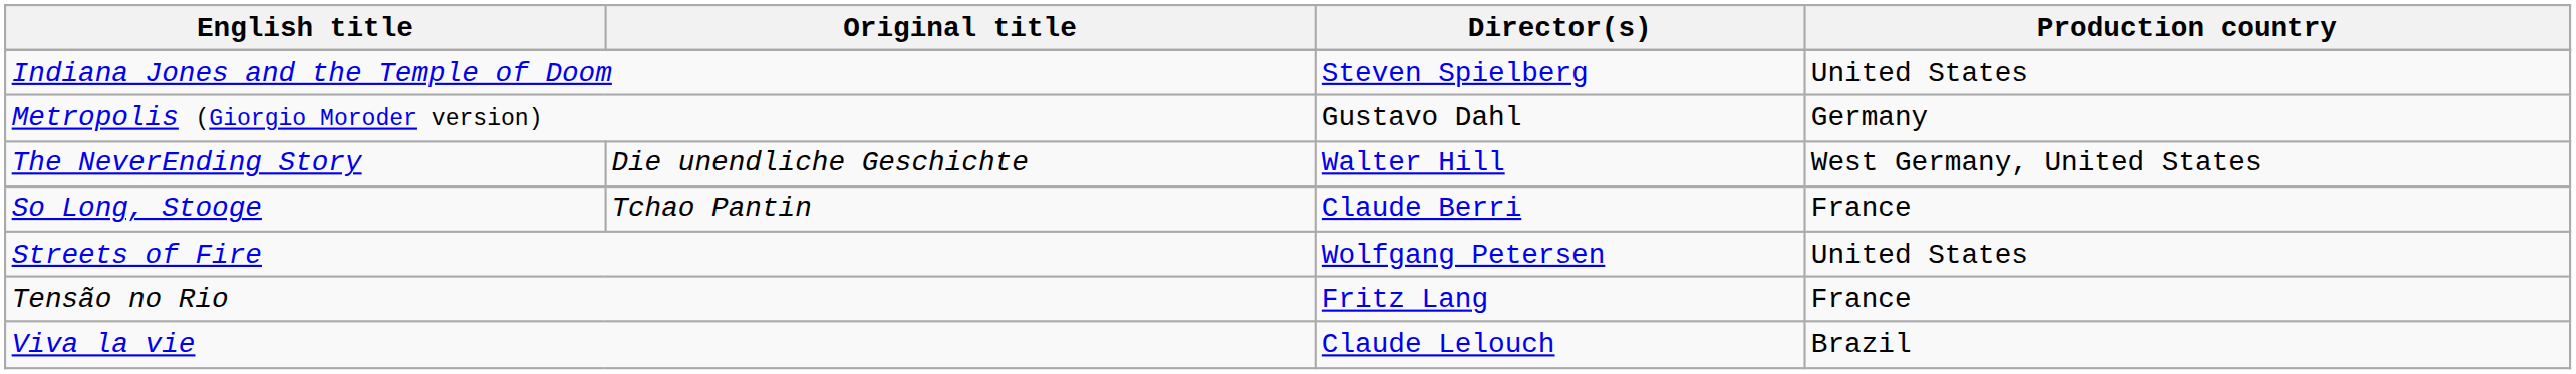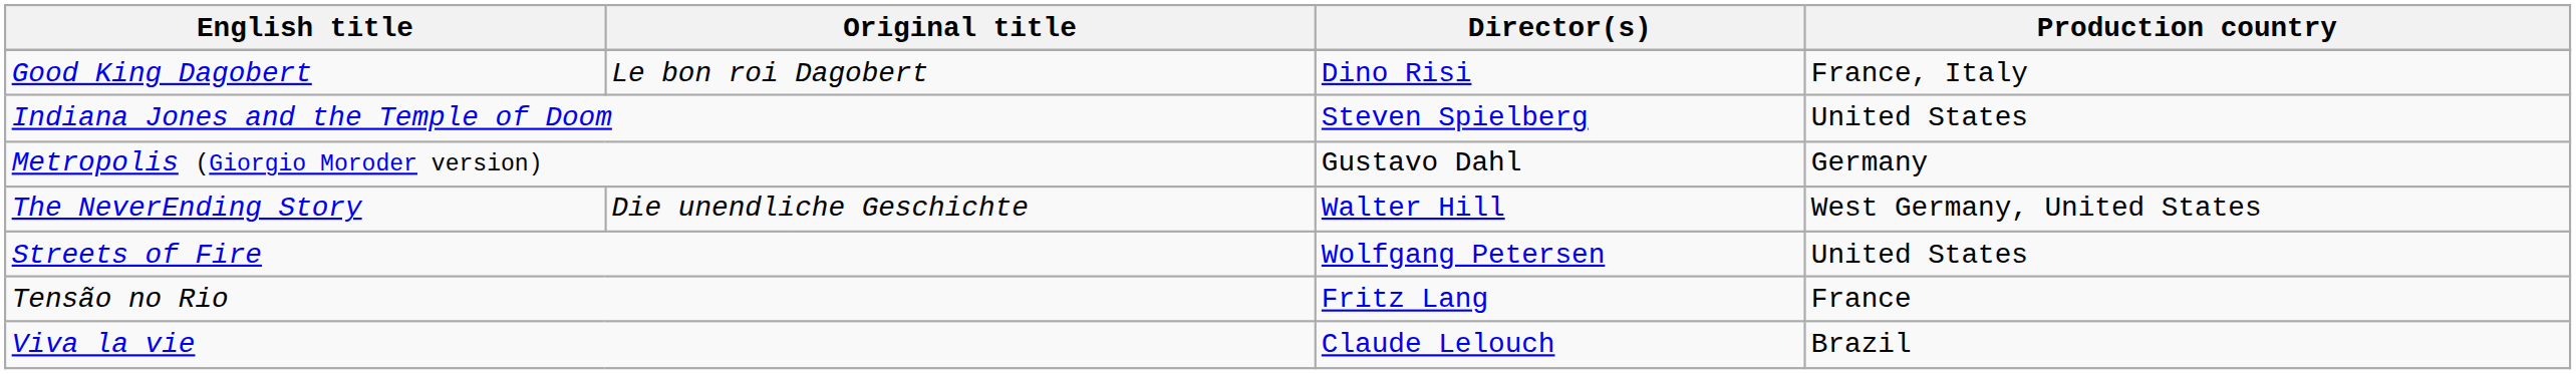 <table class="wikitable" width="95%">
 <tr>
 <th>English title</th>
 <th>Original title</th>
 <th>Director(s)</th>
 <th>Production country</th>
 </tr>
 <tr>
+</tr>
+<tr>
+<td><em><a href='#'>Good King Dagobert</a></em></td>
+<td><em>Le bon roi Dagobert</em></td>
+<td><a href='#'>Dino Risi</a></td>
+<td>France, Italy</td>
 </tr>
 <tr>
 <td colspan=2><em><a href='#'>Indiana Jones and the Temple of Doom</a></em></td>
 <td><a href='#'>Steven Spielberg</a></td>
 <td>United States</td>
 </tr>
 <tr>
 <td colspan=2><em><a href='#'>Metropolis</a></em> <small>(<a href='#'>Giorgio Moroder</a> version)</small></td>
 <td>Gustavo Dahl</td>
 <td>Germany</td>
 </tr>
 <tr>
 <td><em><a href='#'>The NeverEnding Story</a></em></td>
 <td><em>Die unendliche Geschichte</em></td>
 <td><a href='#'>Walter Hill</a></td>
 <td>West Germany, United States</td>
 </tr>
 <tr>
-<td><em><a href='#'>So Long, Stooge</a></em></td>
-<td><em>Tchao Pantin</em></td>
-<td><a href='#'>Claude Berri</a></td>
-<td>France</td>
-</tr>
-<tr>
 <td colspan=2><em><a href='#'>Streets of Fire</a></em></td>
 <td><a href='#'>Wolfgang Petersen</a></td>
 <td>United States</td>
 </tr>
 <tr>
 <td colspan=2><em>Tensão no Rio</em></td>
 <td><a href='#'>Fritz Lang</a></td>
 <td>France</td>
 </tr>
 <tr>
 <td colspan=2><em><a href='#'>Viva la vie</a></em></td>
 <td><a href='#'>Claude Lelouch</a></td>
 <td>Brazil</td>
 </tr>
 </table>
